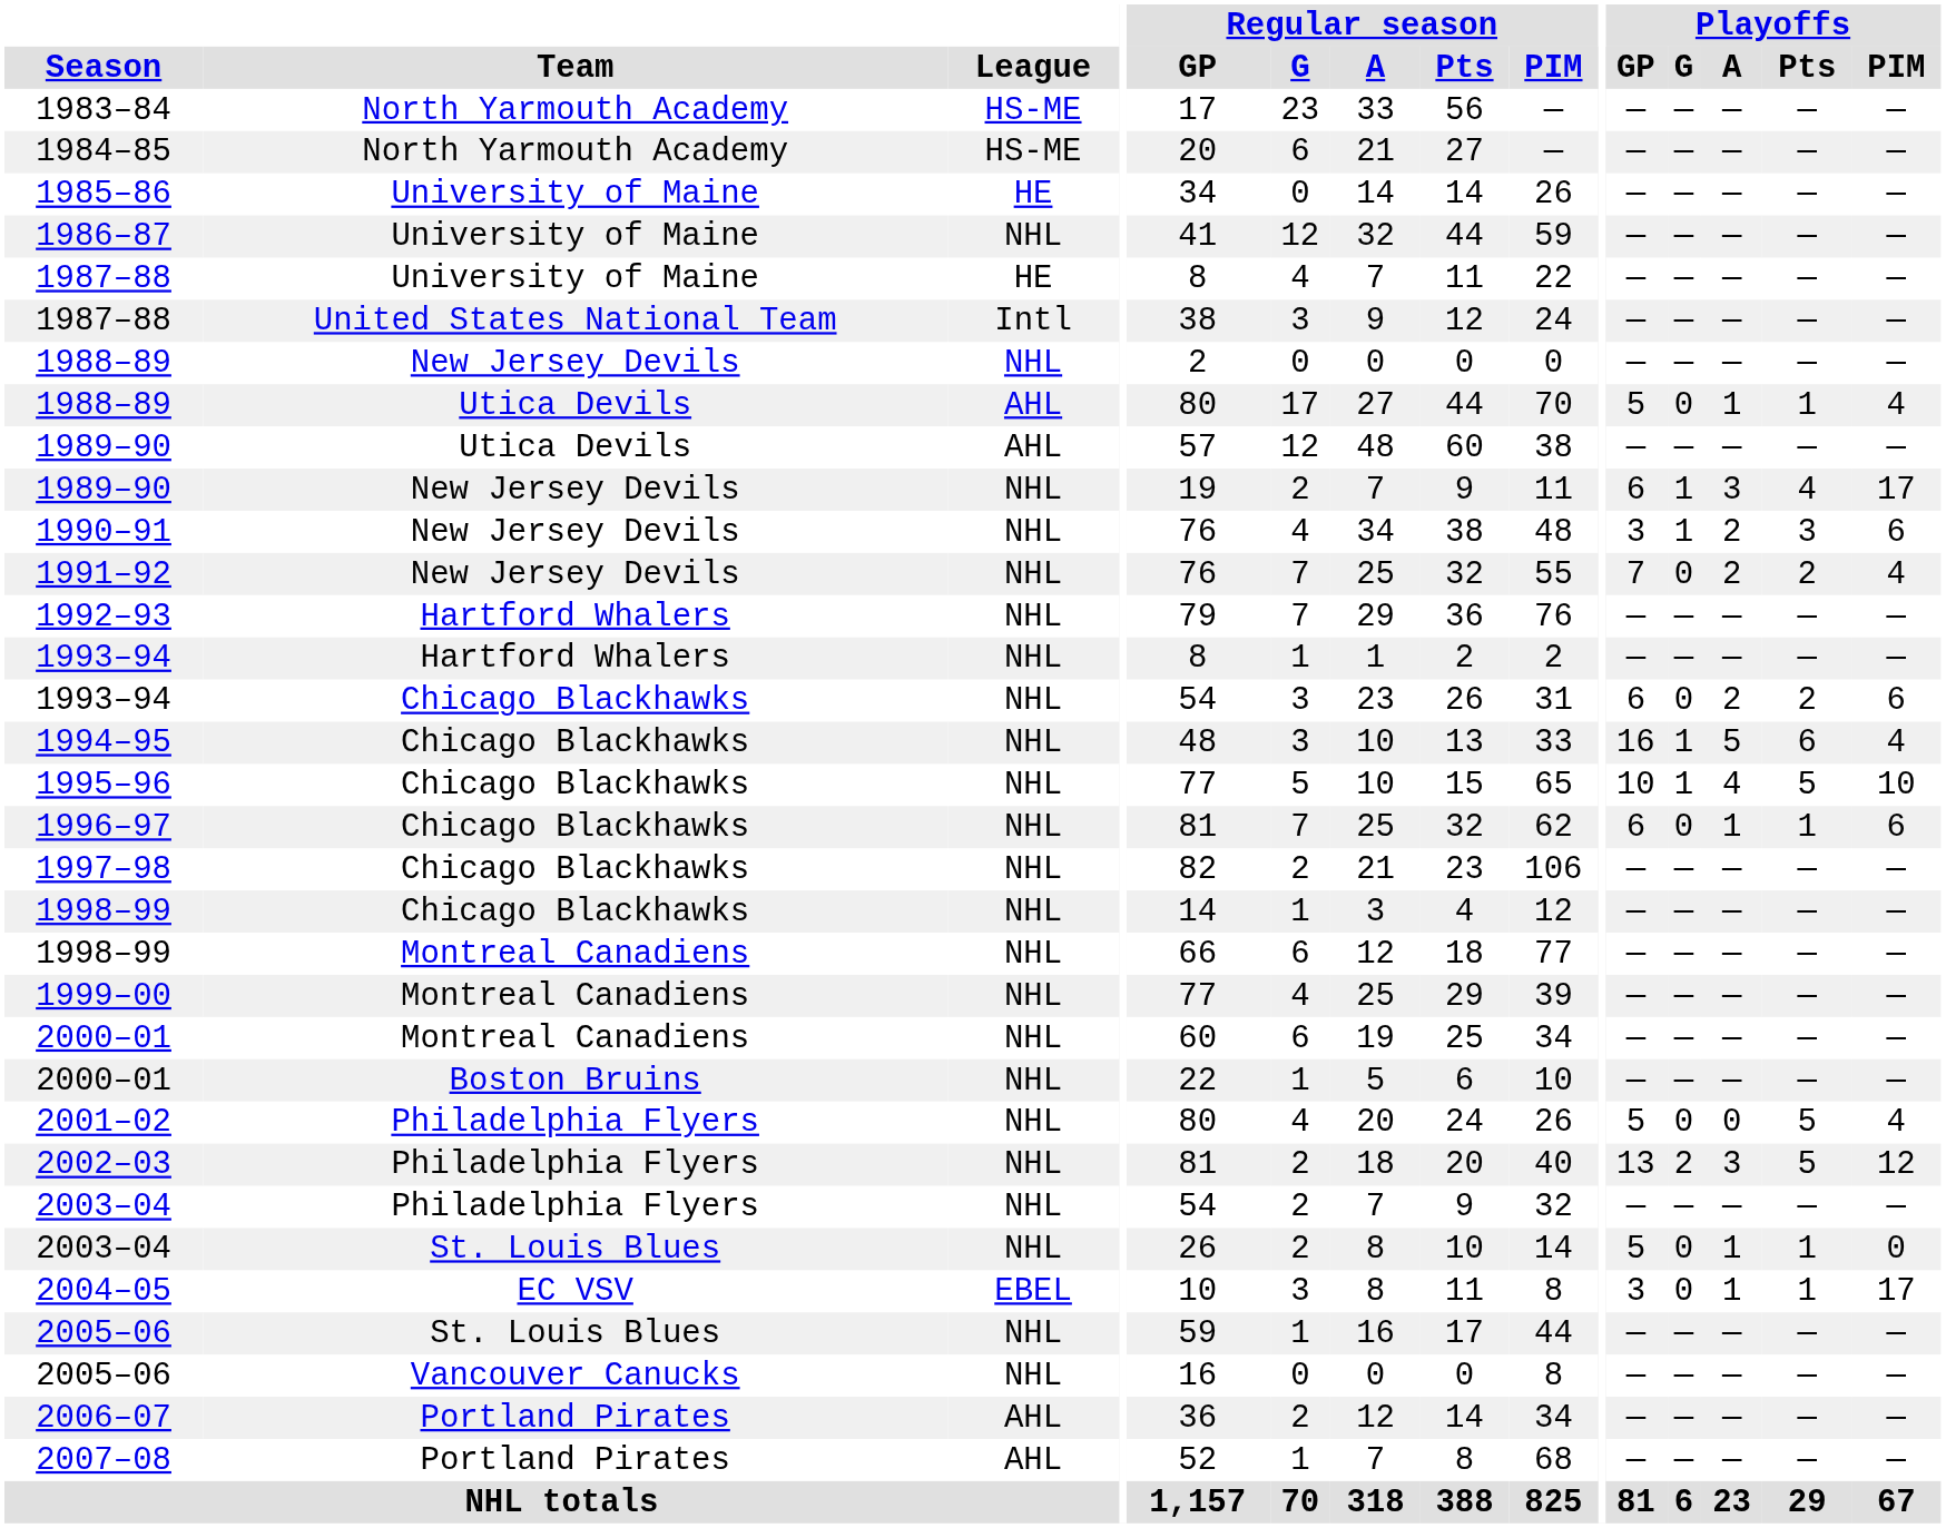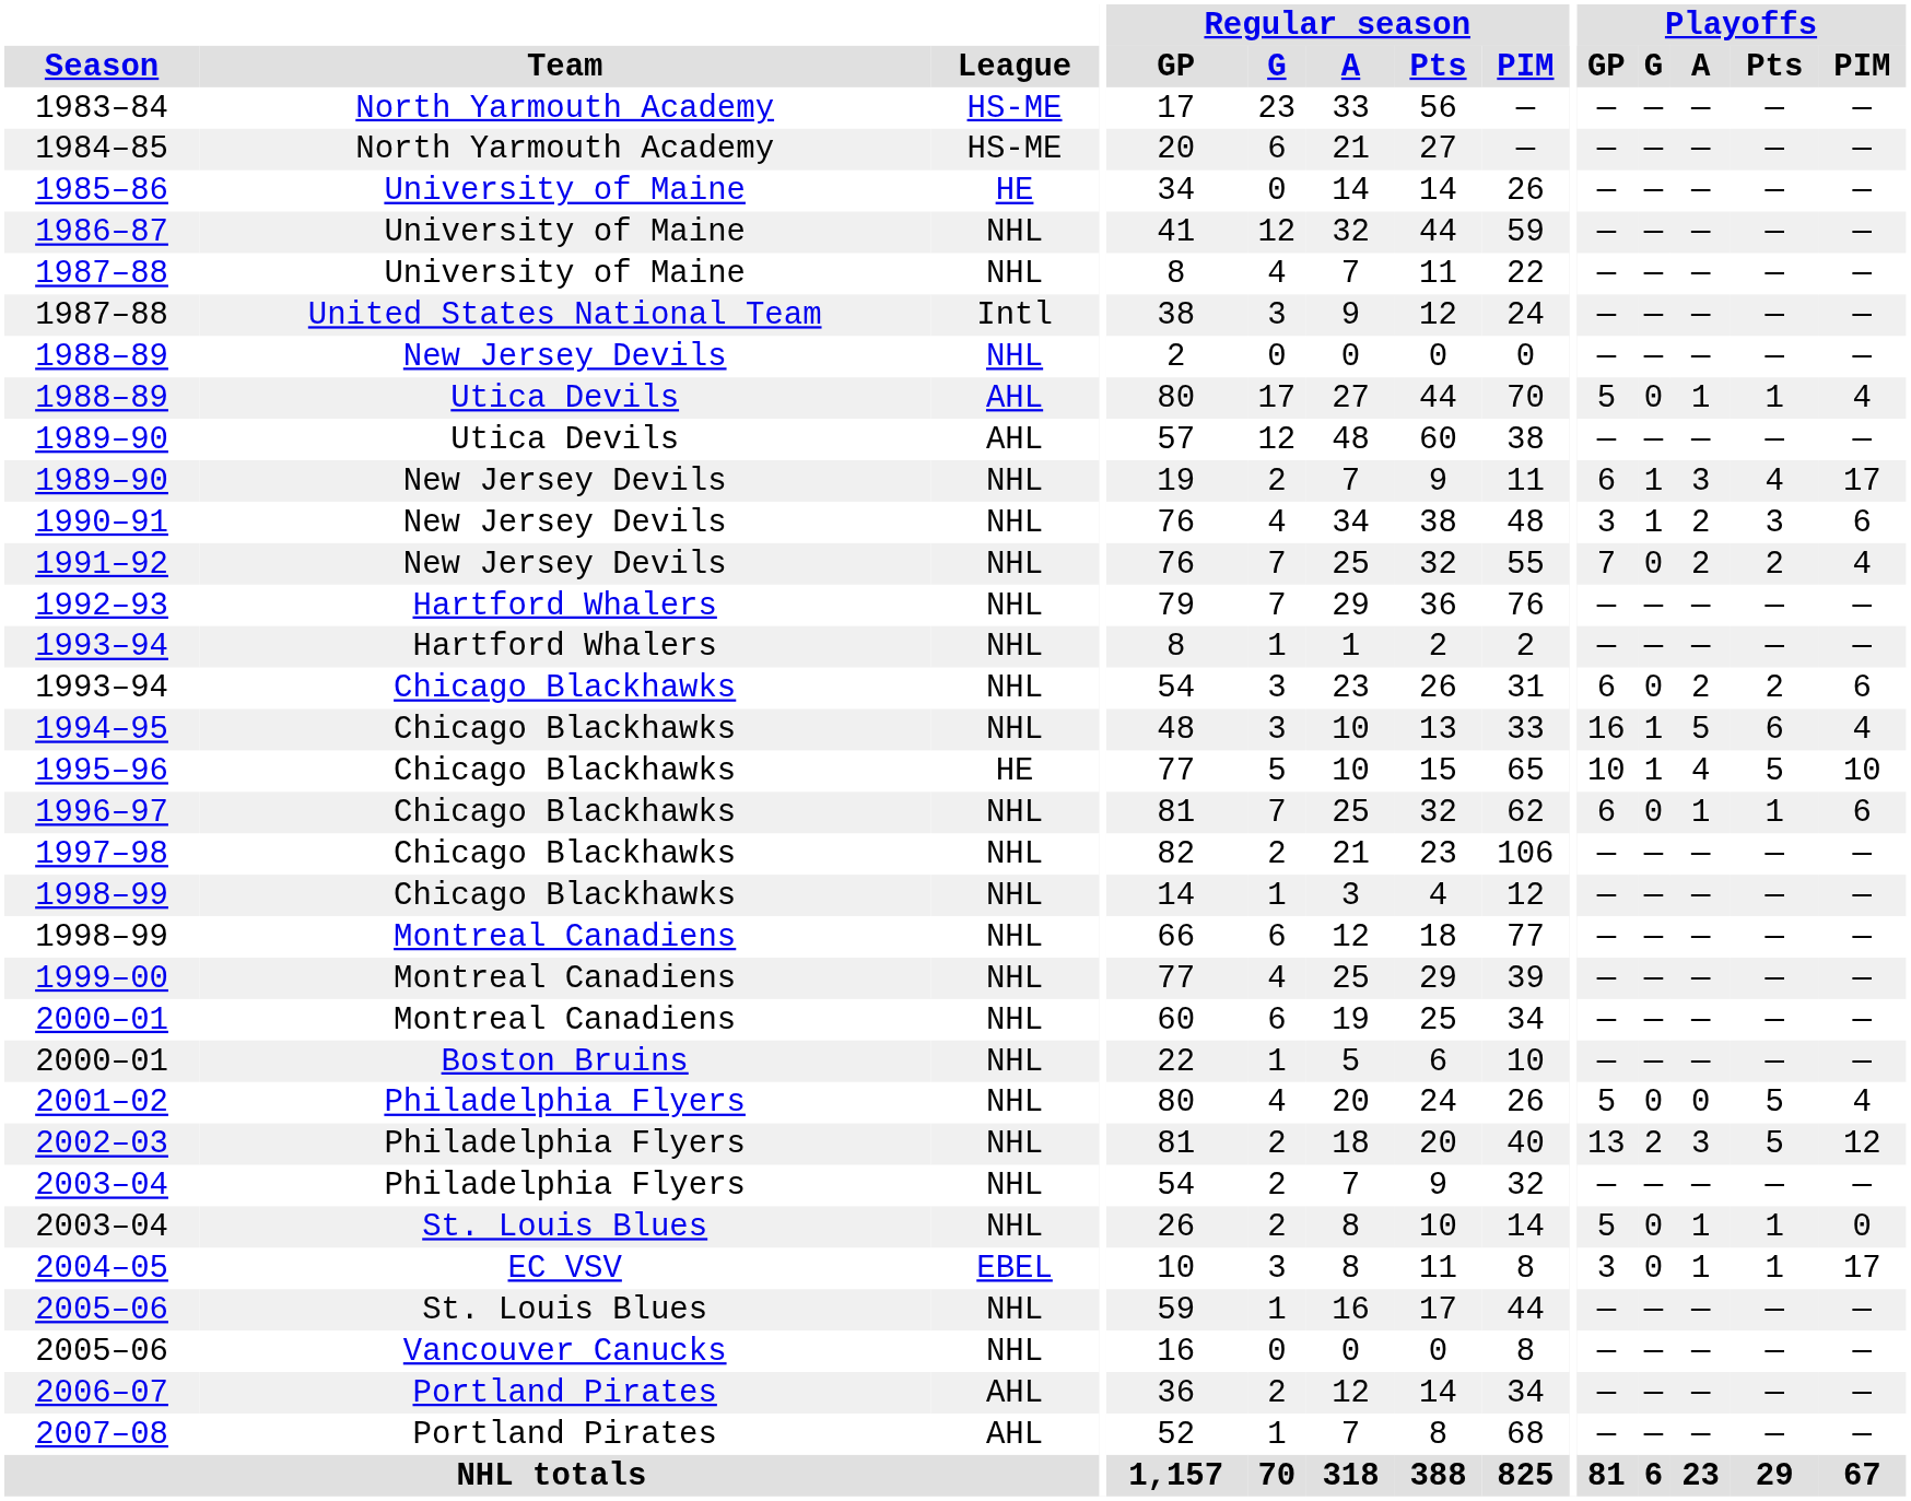 <table border="0" cellpadding="1" cellspacing="0" style="text-align:center; width:60em">
 <tr bgcolor="#e0e0e0">
 <th colspan="3" bgcolor="#ffffff"></th>
 <th rowspan="100" bgcolor="#ffffff"></th>
 <th colspan="5"><a href='#'>Regular season</a></th>
 <th rowspan="100" bgcolor="#ffffff"></th>
 <th colspan="5"><a href='#'>Playoffs</a></th>
 </tr>
 <tr bgcolor="#e0e0e0">
 <th><a href='#'>Season</a></th>
 <th>Team</th>
 <th>League</th>
 <th>GP</th>
 <th><a href='#'>G</a></th>
 <th><a href='#'>A</a></th>
 <th><a href='#'>Pts</a></th>
 <th><a href='#'>PIM</a></th>
 <th>GP</th>
 <th>G</th>
 <th>A</th>
 <th>Pts</th>
 <th>PIM</th>
 </tr>
 <tr>
 <td>1983–84</td>
 <td><a href='#'>North Yarmouth Academy</a></td>
 <td><a href='#'>HS-ME</a></td>
 <td>17</td>
 <td>23</td>
 <td>33</td>
 <td>56</td>
 <td>—</td>
 <td>—</td>
 <td>—</td>
 <td>—</td>
 <td>—</td>
 <td>—</td>
 </tr>
 <tr bgcolor="#f0f0f0">
 <td>1984–85</td>
 <td>North Yarmouth Academy</td>
 <td>HS-ME</td>
 <td>20</td>
 <td>6</td>
 <td>21</td>
 <td>27</td>
 <td>—</td>
 <td>—</td>
 <td>—</td>
 <td>—</td>
 <td>—</td>
 <td>—</td>
 </tr>
 <tr>
 <td><a href='#'>1985–86</a></td>
 <td><a href='#'>University of Maine</a></td>
 <td><a href='#'>HE</a></td>
 <td>34</td>
 <td>0</td>
 <td>14</td>
 <td>14</td>
 <td>26</td>
 <td>—</td>
 <td>—</td>
 <td>—</td>
 <td>—</td>
 <td>—</td>
 </tr>
 <tr bgcolor="#f0f0f0">
 <td><a href='#'>1986–87</a></td>
 <td>University of Maine</td>
 <td>NHL</td>
 <td>41</td>
 <td>12</td>
 <td>32</td>
 <td>44</td>
 <td>59</td>
 <td>—</td>
 <td>—</td>
 <td>—</td>
 <td>—</td>
 <td>—</td>
 </tr>
 <tr>
 <td><a href='#'>1987–88</a></td>
 <td>University of Maine</td>
-<td>HE</td>
+<td>NHL</td>
 <td>8</td>
 <td>4</td>
 <td>7</td>
 <td>11</td>
 <td>22</td>
 <td>—</td>
 <td>—</td>
 <td>—</td>
 <td>—</td>
 <td>—</td>
 </tr>
 <tr bgcolor="#f0f0f0">
 <td>1987–88</td>
 <td><a href='#'>United States National Team</a></td>
 <td>Intl</td>
 <td>38</td>
 <td>3</td>
 <td>9</td>
 <td>12</td>
 <td>24</td>
 <td>—</td>
 <td>—</td>
 <td>—</td>
 <td>—</td>
 <td>—</td>
 </tr>
 <tr>
 <td><a href='#'>1988–89</a></td>
 <td><a href='#'>New Jersey Devils</a></td>
 <td><a href='#'>NHL</a></td>
 <td>2</td>
 <td>0</td>
 <td>0</td>
 <td>0</td>
 <td>0</td>
 <td>—</td>
 <td>—</td>
 <td>—</td>
 <td>—</td>
 <td>—</td>
 </tr>
 <tr bgcolor="#f0f0f0">
 <td><a href='#'>1988–89</a></td>
 <td><a href='#'>Utica Devils</a></td>
 <td><a href='#'>AHL</a></td>
 <td>80</td>
 <td>17</td>
 <td>27</td>
 <td>44</td>
 <td>70</td>
 <td>5</td>
 <td>0</td>
 <td>1</td>
 <td>1</td>
 <td>4</td>
 </tr>
 <tr>
 <td><a href='#'>1989–90</a></td>
 <td>Utica Devils</td>
 <td>AHL</td>
 <td>57</td>
 <td>12</td>
 <td>48</td>
 <td>60</td>
 <td>38</td>
 <td>—</td>
 <td>—</td>
 <td>—</td>
 <td>—</td>
 <td>—</td>
 </tr>
 <tr bgcolor="#f0f0f0">
 <td><a href='#'>1989–90</a></td>
 <td>New Jersey Devils</td>
 <td>NHL</td>
 <td>19</td>
 <td>2</td>
 <td>7</td>
 <td>9</td>
 <td>11</td>
 <td>6</td>
 <td>1</td>
 <td>3</td>
 <td>4</td>
 <td>17</td>
 </tr>
 <tr>
 <td><a href='#'>1990–91</a></td>
 <td>New Jersey Devils</td>
 <td>NHL</td>
 <td>76</td>
 <td>4</td>
 <td>34</td>
 <td>38</td>
 <td>48</td>
 <td>3</td>
 <td>1</td>
 <td>2</td>
 <td>3</td>
 <td>6</td>
 </tr>
 <tr bgcolor="#f0f0f0">
 <td><a href='#'>1991–92</a></td>
 <td>New Jersey Devils</td>
 <td>NHL</td>
 <td>76</td>
 <td>7</td>
 <td>25</td>
 <td>32</td>
 <td>55</td>
 <td>7</td>
 <td>0</td>
 <td>2</td>
 <td>2</td>
 <td>4</td>
 </tr>
 <tr>
 <td><a href='#'>1992–93</a></td>
 <td><a href='#'>Hartford Whalers</a></td>
 <td>NHL</td>
 <td>79</td>
 <td>7</td>
 <td>29</td>
 <td>36</td>
 <td>76</td>
 <td>—</td>
 <td>—</td>
 <td>—</td>
 <td>—</td>
 <td>—</td>
 </tr>
 <tr bgcolor="#f0f0f0">
 <td><a href='#'>1993–94</a></td>
 <td>Hartford Whalers</td>
 <td>NHL</td>
 <td>8</td>
 <td>1</td>
 <td>1</td>
 <td>2</td>
 <td>2</td>
 <td>—</td>
 <td>—</td>
 <td>—</td>
 <td>—</td>
 <td>—</td>
 </tr>
 <tr>
 <td>1993–94</td>
 <td><a href='#'>Chicago Blackhawks</a></td>
 <td>NHL</td>
 <td>54</td>
 <td>3</td>
 <td>23</td>
 <td>26</td>
 <td>31</td>
 <td>6</td>
 <td>0</td>
 <td>2</td>
 <td>2</td>
 <td>6</td>
 </tr>
 <tr bgcolor="#f0f0f0">
 <td><a href='#'>1994–95</a></td>
 <td>Chicago Blackhawks</td>
 <td>NHL</td>
 <td>48</td>
 <td>3</td>
 <td>10</td>
 <td>13</td>
 <td>33</td>
 <td>16</td>
 <td>1</td>
 <td>5</td>
 <td>6</td>
 <td>4</td>
 </tr>
 <tr>
 <td><a href='#'>1995–96</a></td>
 <td>Chicago Blackhawks</td>
-<td>NHL</td>
+<td>HE</td>
 <td>77</td>
 <td>5</td>
 <td>10</td>
 <td>15</td>
 <td>65</td>
 <td>10</td>
 <td>1</td>
 <td>4</td>
 <td>5</td>
 <td>10</td>
 </tr>
 <tr bgcolor="#f0f0f0">
 <td><a href='#'>1996–97</a></td>
 <td>Chicago Blackhawks</td>
 <td>NHL</td>
 <td>81</td>
 <td>7</td>
 <td>25</td>
 <td>32</td>
 <td>62</td>
 <td>6</td>
 <td>0</td>
 <td>1</td>
 <td>1</td>
 <td>6</td>
 </tr>
 <tr>
 <td><a href='#'>1997–98</a></td>
 <td>Chicago Blackhawks</td>
 <td>NHL</td>
 <td>82</td>
 <td>2</td>
 <td>21</td>
 <td>23</td>
 <td>106</td>
 <td>—</td>
 <td>—</td>
 <td>—</td>
 <td>—</td>
 <td>—</td>
 </tr>
 <tr bgcolor="#f0f0f0">
 <td><a href='#'>1998–99</a></td>
 <td>Chicago Blackhawks</td>
 <td>NHL</td>
 <td>14</td>
 <td>1</td>
 <td>3</td>
 <td>4</td>
 <td>12</td>
 <td>—</td>
 <td>—</td>
 <td>—</td>
 <td>—</td>
 <td>—</td>
 </tr>
 <tr>
 <td>1998–99</td>
 <td><a href='#'>Montreal Canadiens</a></td>
 <td>NHL</td>
 <td>66</td>
 <td>6</td>
 <td>12</td>
 <td>18</td>
 <td>77</td>
 <td>—</td>
 <td>—</td>
 <td>—</td>
 <td>—</td>
 <td>—</td>
 </tr>
 <tr bgcolor="#f0f0f0">
 <td><a href='#'>1999–00</a></td>
 <td>Montreal Canadiens</td>
 <td>NHL</td>
 <td>77</td>
 <td>4</td>
 <td>25</td>
 <td>29</td>
 <td>39</td>
 <td>—</td>
 <td>—</td>
 <td>—</td>
 <td>—</td>
 <td>—</td>
 </tr>
 <tr>
 <td><a href='#'>2000–01</a></td>
 <td>Montreal Canadiens</td>
 <td>NHL</td>
 <td>60</td>
 <td>6</td>
 <td>19</td>
 <td>25</td>
 <td>34</td>
 <td>—</td>
 <td>—</td>
 <td>—</td>
 <td>—</td>
 <td>—</td>
 </tr>
 <tr bgcolor="#f0f0f0">
 <td>2000–01</td>
 <td><a href='#'>Boston Bruins</a></td>
 <td>NHL</td>
 <td>22</td>
 <td>1</td>
 <td>5</td>
 <td>6</td>
 <td>10</td>
 <td>—</td>
 <td>—</td>
 <td>—</td>
 <td>—</td>
 <td>—</td>
 </tr>
 <tr>
 <td><a href='#'>2001–02</a></td>
 <td><a href='#'>Philadelphia Flyers</a></td>
 <td>NHL</td>
 <td>80</td>
 <td>4</td>
 <td>20</td>
 <td>24</td>
 <td>26</td>
 <td>5</td>
 <td>0</td>
 <td>0</td>
 <td>5</td>
 <td>4</td>
 </tr>
 <tr bgcolor="#f0f0f0">
 <td><a href='#'>2002–03</a></td>
 <td>Philadelphia Flyers</td>
 <td>NHL</td>
 <td>81</td>
 <td>2</td>
 <td>18</td>
 <td>20</td>
 <td>40</td>
 <td>13</td>
 <td>2</td>
 <td>3</td>
 <td>5</td>
 <td>12</td>
 </tr>
 <tr>
 <td><a href='#'>2003–04</a></td>
 <td>Philadelphia Flyers</td>
 <td>NHL</td>
 <td>54</td>
 <td>2</td>
 <td>7</td>
 <td>9</td>
 <td>32</td>
 <td>—</td>
 <td>—</td>
 <td>—</td>
 <td>—</td>
 <td>—</td>
 </tr>
 <tr bgcolor="#f0f0f0">
 <td>2003–04</td>
 <td><a href='#'>St. Louis Blues</a></td>
 <td>NHL</td>
 <td>26</td>
 <td>2</td>
 <td>8</td>
 <td>10</td>
 <td>14</td>
 <td>5</td>
 <td>0</td>
 <td>1</td>
 <td>1</td>
 <td>0</td>
 </tr>
 <tr>
 <td><a href='#'>2004–05</a></td>
 <td><a href='#'>EC VSV</a></td>
 <td><a href='#'>EBEL</a></td>
 <td>10</td>
 <td>3</td>
 <td>8</td>
 <td>11</td>
 <td>8</td>
 <td>3</td>
 <td>0</td>
 <td>1</td>
 <td>1</td>
 <td>17</td>
 </tr>
 <tr bgcolor="#f0f0f0">
 <td><a href='#'>2005–06</a></td>
 <td>St. Louis Blues</td>
 <td>NHL</td>
 <td>59</td>
 <td>1</td>
 <td>16</td>
 <td>17</td>
 <td>44</td>
 <td>—</td>
 <td>—</td>
 <td>—</td>
 <td>—</td>
 <td>—</td>
 </tr>
 <tr>
 <td>2005–06</td>
 <td><a href='#'>Vancouver Canucks</a></td>
 <td>NHL</td>
 <td>16</td>
 <td>0</td>
 <td>0</td>
 <td>0</td>
 <td>8</td>
 <td>—</td>
 <td>—</td>
 <td>—</td>
 <td>—</td>
 <td>—</td>
 </tr>
 <tr bgcolor="#f0f0f0">
 <td><a href='#'>2006–07</a></td>
 <td><a href='#'>Portland Pirates</a></td>
 <td>AHL</td>
 <td>36</td>
 <td>2</td>
 <td>12</td>
 <td>14</td>
 <td>34</td>
 <td>—</td>
 <td>—</td>
 <td>—</td>
 <td>—</td>
 <td>—</td>
 </tr>
 <tr>
 <td><a href='#'>2007–08</a></td>
 <td>Portland Pirates</td>
 <td>AHL</td>
 <td>52</td>
 <td>1</td>
 <td>7</td>
 <td>8</td>
 <td>68</td>
 <td>—</td>
 <td>—</td>
 <td>—</td>
 <td>—</td>
 <td>—</td>
 </tr>
 <tr bgcolor="#e0e0e0">
 <th colspan="3">NHL totals</th>
 <th>1,157</th>
 <th>70</th>
 <th>318</th>
 <th>388</th>
 <th>825</th>
 <th>81</th>
 <th>6</th>
 <th>23</th>
 <th>29</th>
 <th>67</th>
 </tr>
 </table>
